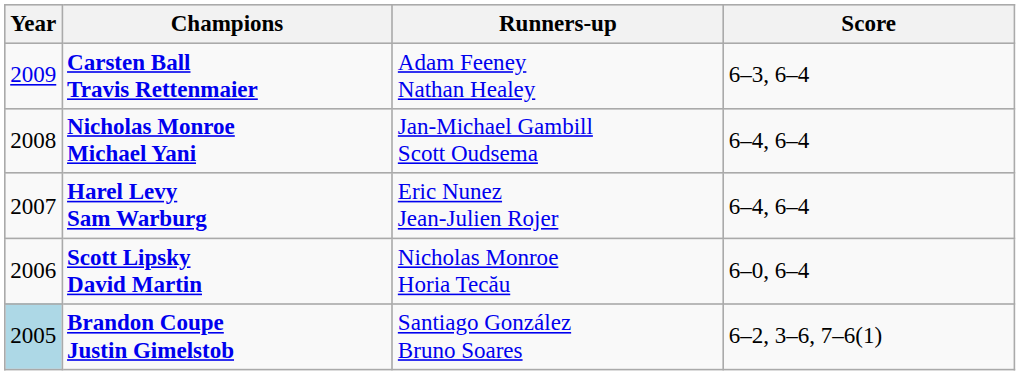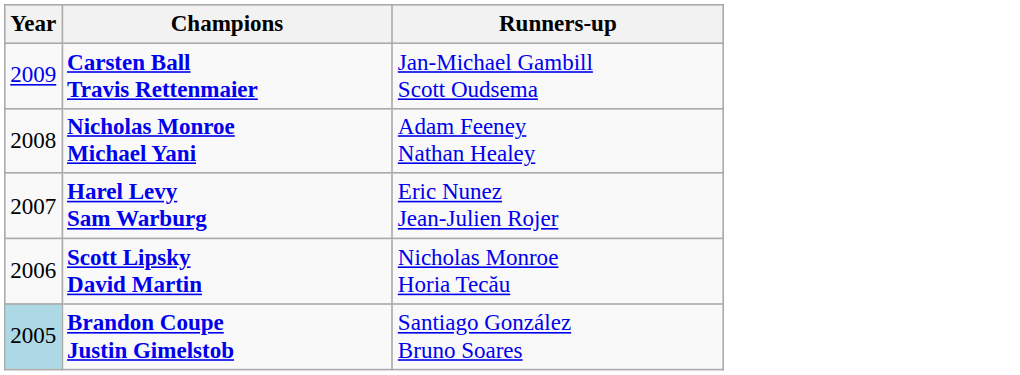 <table class="wikitable" style="font-size:90%">
 <tr>
 <th>Year</th>
 <th width="200">Champions</th>
 <th width="200">Runners-up</th>
-<th width="175">Score</th>
 </tr>
 <tr>
 <td><a href='#'>2009</a></td>
 <td> <strong><a href='#'>Carsten Ball</a></strong><br> <strong><a href='#'>Travis Rettenmaier</a></strong></td>
-<td> <a href='#'>Adam Feeney</a><br> <a href='#'>Nathan Healey</a></td>
-<td>6–3, 6–4</td>
+<td> <a href='#'>Jan-Michael Gambill</a> <br>  <a href='#'>Scott Oudsema</a></td>
 </tr>
 <tr>
 <td>2008</td>
 <td> <strong><a href='#'>Nicholas Monroe</a></strong> <br>  <strong><a href='#'>Michael Yani</a></strong></td>
-<td> <a href='#'>Jan-Michael Gambill</a> <br>  <a href='#'>Scott Oudsema</a></td>
-<td>6–4, 6–4</td>
+<td> <a href='#'>Adam Feeney</a><br> <a href='#'>Nathan Healey</a></td>
 </tr>
 <tr>
 <td>2007</td>
 <td> <strong><a href='#'>Harel Levy</a></strong> <br>  <strong><a href='#'>Sam Warburg</a></strong></td>
 <td> <a href='#'>Eric Nunez</a> <br>  <a href='#'>Jean-Julien Rojer</a></td>
-<td>6–4, 6–4</td>
 </tr>
 <tr>
 <td>2006</td>
 <td> <strong><a href='#'>Scott Lipsky</a></strong> <br>  <strong><a href='#'>David Martin</a></strong></td>
 <td> <a href='#'>Nicholas Monroe</a> <br>  <a href='#'>Horia Tecău</a></td>
-<td>6–0, 6–4</td>
 </tr>
 <tr>
 <td style="background: lightblue;">2005</td>
 <td> <strong><a href='#'>Brandon Coupe</a></strong> <br>  <strong><a href='#'>Justin Gimelstob</a></strong></td>
 <td> <a href='#'>Santiago González</a> <br>  <a href='#'>Bruno Soares</a></td>
-<td>6–2, 3–6, 7–6(1)</td>
 </tr>
 </table>
